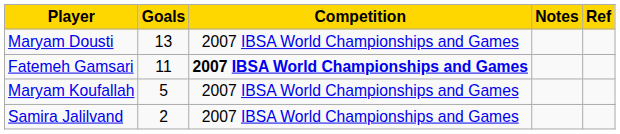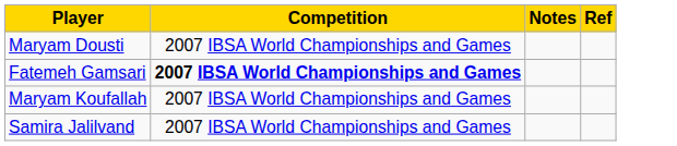 <table class="wikitable">
 <tr style="text-align:center; background:gold;">
 <td><strong>Player</strong></td>
-<td><strong>Goals</strong></td>
 <td><strong>Competition</strong></td>
 <td><strong>Notes</strong></td>
 <td><strong>Ref</strong></td>
 </tr>
 <tr style="text-align:center;">
 <td align="left"><a href='#'>Maryam Dousti</a></td>
-<td>13</td>
 <td>2007 <a href='#'>IBSA World Championships and Games</a></td>
 <td></td>
 <td></td>
 </tr>
 <tr style="text-align:center;">
 <td align="left"><a href='#'>Fatemeh Gamsari</a></td>
-<td>11</td>
 <td><strong>2007 <a href='#'>IBSA World Championships and Games</a></strong></td>
 <td></td>
 <td></td>
 </tr>
 <tr style="text-align:center;">
 <td align="left"><a href='#'>Maryam Koufallah</a></td>
-<td>5</td>
 <td>2007 <a href='#'>IBSA World Championships and Games</a></td>
 <td></td>
 <td></td>
 </tr>
 <tr style="text-align:center;">
 <td align="left"><a href='#'>Samira Jalilvand</a></td>
-<td>2</td>
 <td>2007 <a href='#'>IBSA World Championships and Games</a></td>
 <td></td>
 <td></td>
 </tr>
 </table>
